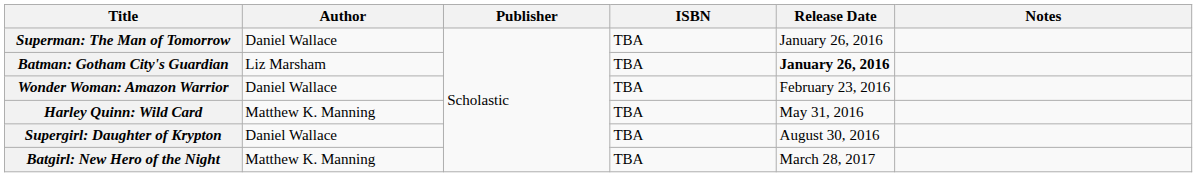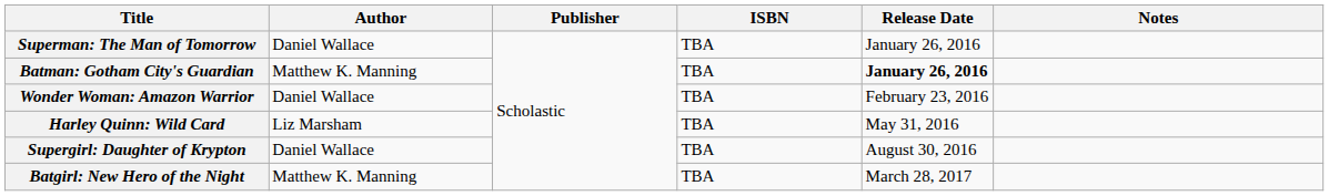 <table class="wikitable" width="100%">
 <tr>
 <th width="20%">Title</th>
 <th width="17%">Author</th>
 <th width="14%">Publisher</th>
 <th width="14%">ISBN</th>
 <th width="10%">Release Date</th>
 <th width="25%">Notes</th>
 </tr>
 <tr>
 <th><em>Superman: The Man of Tomorrow</em></th>
 <td>Daniel Wallace</td>
 <td rowspan="6">Scholastic</td>
 <td>TBA</td>
 <td>January 26, 2016</td>
 <td></td>
 </tr>
 <tr>
 <th><em>Batman: Gotham City's Guardian</em></th>
-<td>Liz Marsham</td>
+<td>Matthew K. Manning</td>
 <td>TBA</td>
 <td><strong>January 26, 2016</strong></td>
 <td></td>
 </tr>
 <tr>
 <th><em>Wonder Woman: Amazon Warrior</em></th>
 <td>Daniel Wallace</td>
 <td>TBA</td>
 <td>February 23, 2016</td>
 <td></td>
 </tr>
 <tr>
 <th><strong><em>Harley Quinn: Wild Card</em></strong></th>
-<td>Matthew K. Manning</td>
+<td>Liz Marsham</td>
 <td>TBA</td>
 <td>May 31, 2016</td>
 <td></td>
 </tr>
 <tr>
 <th><em>Supergirl: Daughter of Krypton</em></th>
 <td>Daniel Wallace</td>
 <td>TBA</td>
 <td>August 30, 2016</td>
 <td></td>
 </tr>
 <tr>
 <th><em>Batgirl: New Hero of the Night</em></th>
 <td>Matthew K. Manning</td>
 <td>TBA</td>
 <td>March 28, 2017</td>
 <td></td>
 </tr>
 </table>
